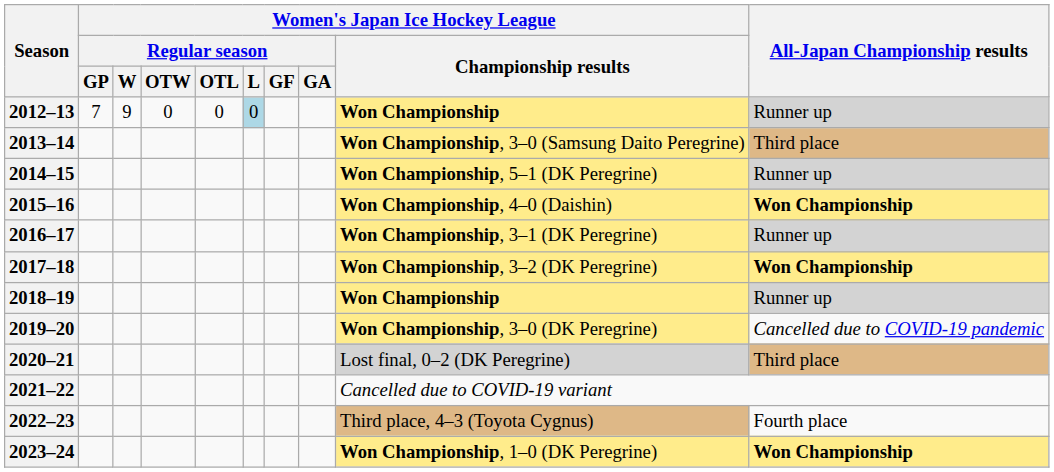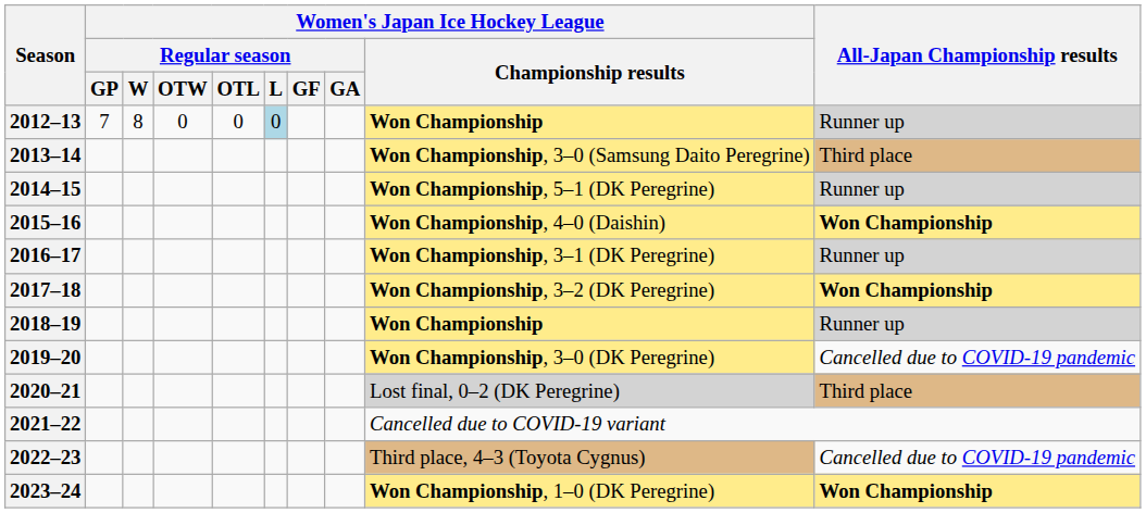 <table class="wikitable" style="text-align: center; font-size: 95%">
 <tr>
 <th rowspan="3">Season</th>
 <th colspan="8"><a href='#'>Women's Japan Ice Hockey League</a></th>
 <th rowspan="3"><a href='#'>All-Japan Championship</a> results</th>
 </tr>
 <tr>
 <th colspan="7"><a href='#'>Regular season</a></th>
 <th rowspan="2">Championship results</th>
 </tr>
 <tr>
 <th>GP</th>
 <th>W</th>
 <th>OTW</th>
 <th>OTL</th>
 <th>L</th>
 <th>GF</th>
 <th>GA</th>
 </tr>
 <tr>
 <th>2012–13</th>
 <td>7</td>
-<td>9</td>
+<td>8</td>
 <td>0</td>
 <td>0</td>
 <td style="background: lightblue;">0</td>
 <td></td>
 <td></td>
 <td align=left style="background:#FFEC8B"><strong>Won Championship</strong></td>
 <td align=left style="background:#D3D3D3">Runner up</td>
 </tr>
 <tr>
 <th>2013–14</th>
 <td></td>
 <td></td>
 <td></td>
 <td></td>
 <td></td>
 <td></td>
 <td></td>
 <td align=left style="background:#FFEC8B"><strong>Won Championship</strong>, 3–0 (Samsung Daito Peregrine)</td>
 <td align=left style="background:#DEB887">Third place</td>
 </tr>
 <tr>
 <th>2014–15</th>
 <td></td>
 <td></td>
 <td></td>
 <td></td>
 <td></td>
 <td></td>
 <td></td>
 <td align=left style="background:#FFEC8B"><strong>Won Championship</strong>, 5–1 (DK Peregrine)</td>
 <td align=left style="background:#D3D3D3">Runner up</td>
 </tr>
 <tr>
 <th>2015–16</th>
 <td></td>
 <td></td>
 <td></td>
 <td></td>
 <td></td>
 <td></td>
 <td></td>
 <td align=left style="background:#FFEC8B"><strong>Won Championship</strong>, 4–0 (Daishin)</td>
 <td align=left style="background:#FFEC8B"><strong>Won Championship</strong></td>
 </tr>
 <tr>
 <th>2016–17</th>
 <td></td>
 <td></td>
 <td></td>
 <td></td>
 <td></td>
 <td></td>
 <td></td>
 <td align=left style="background:#FFEC8B"><strong>Won Championship</strong>, 3–1 (DK Peregrine)</td>
 <td align=left style="background:#D3D3D3">Runner up</td>
 </tr>
 <tr>
 <th>2017–18</th>
 <td></td>
 <td></td>
 <td></td>
 <td></td>
 <td></td>
 <td></td>
 <td></td>
 <td align=left style="background:#FFEC8B"><strong>Won Championship</strong>, 3–2 (DK Peregrine)</td>
 <td align=left style="background:#FFEC8B"><strong>Won Championship</strong></td>
 </tr>
 <tr>
 <th>2018–19</th>
 <td></td>
 <td></td>
 <td></td>
 <td></td>
 <td></td>
 <td></td>
 <td></td>
 <td align=left style="background:#FFEC8B"><strong>Won Championship</strong></td>
 <td align=left style="background:#D3D3D3">Runner up</td>
 </tr>
 <tr>
 <th>2019–20</th>
 <td></td>
 <td></td>
 <td></td>
 <td></td>
 <td></td>
 <td></td>
 <td></td>
 <td align=left style="background:#FFEC8B"><strong>Won Championship</strong>, 3–0 (DK Peregrine)</td>
 <td align="left"><em>Cancelled due to <a href='#'>COVID-19 pandemic</a></em></td>
 </tr>
 <tr>
 <th>2020–21</th>
 <td></td>
 <td></td>
 <td></td>
 <td></td>
 <td></td>
 <td></td>
 <td></td>
 <td align=left style="background:#D3D3D3">Lost final, 0–2 (DK Peregrine)</td>
 <td align=left style="background:#DEB887">Third place</td>
 </tr>
 <tr>
 <th>2021–22</th>
 <td></td>
 <td></td>
 <td></td>
 <td></td>
 <td></td>
 <td></td>
 <td></td>
 <td colspan="2" align="left"><em>Cancelled due to COVID-19 variant</em></td>
 </tr>
 <tr>
 <th>2022–23</th>
 <td></td>
 <td></td>
 <td></td>
 <td></td>
 <td></td>
 <td></td>
 <td></td>
 <td align=left style="background:#DEB887">Third place, 4–3 (Toyota Cygnus)</td>
-<td align=left>Fourth place</td>
+<td align="left"><em>Cancelled due to <a href='#'>COVID-19 pandemic</a></em></td>
 </tr>
 <tr>
 <th>2023–24</th>
 <td></td>
 <td></td>
 <td></td>
 <td></td>
 <td></td>
 <td></td>
 <td></td>
 <td align=left style="background:#FFEC8B"><strong>Won Championship</strong>, 1–0 (DK Peregrine)</td>
 <td align=left style="background:#FFEC8B"><strong>Won Championship</strong></td>
 </tr>
 </table>
